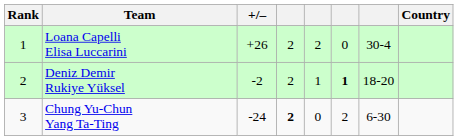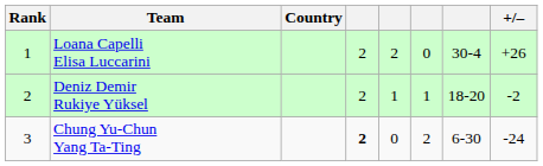 <table class="wikitable sortable" style="text-align:center">
 <tr>
 <th width=25>Rank</th>
 <th width=225>Team</th>
-<th width=40>+/–</th>
+<th>Country</th>
 <th width=25></th>
 <th width=25></th>
 <th width=25></th>
 <th width=40></th>
-<th>Country</th>
+<th width=40>+/–</th>
 </tr>
 <tr bgcolor=ccffcc>
 <td>1</td>
 <td align=left><a href='#'>Loana Capelli</a><br><a href='#'>Elisa Luccarini</a></td>
-<td>+26</td>
+<td align=left></td>
 <td>2</td>
 <td>2</td>
 <td>0</td>
 <td>30-4</td>
-<td align=left></td>
+<td>+26</td>
 </tr>
 <tr bgcolor=ccffcc>
 <td>2</td>
 <td align=left><a href='#'>Deniz Demir</a><br><a href='#'>Rukiye Yüksel</a></td>
-<td>-2</td>
+<td align=left></td>
 <td>2</td>
 <td>1</td>
-<td><strong>1</strong></td>
+<td>1</td>
 <td>18-20</td>
-<td align=left></td>
+<td>-2</td>
 </tr>
 <tr>
 <td>3</td>
 <td align=left><a href='#'>Chung Yu-Chun</a><br><a href='#'>Yang Ta-Ting</a></td>
-<td>-24</td>
+<td align=left></td>
 <td><strong>2</strong></td>
 <td>0</td>
 <td>2</td>
 <td>6-30</td>
-<td align=left></td>
+<td>-24</td>
 </tr>
 </table>
